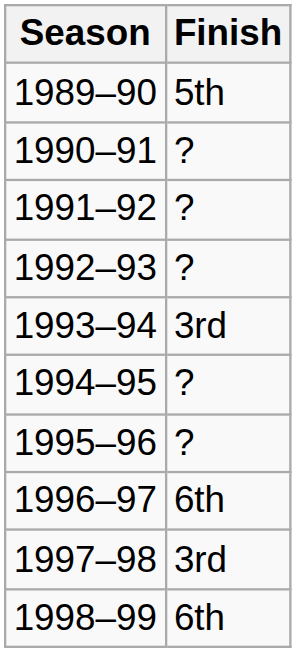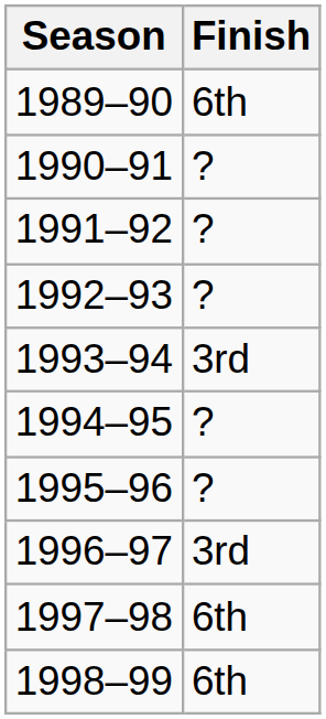 <table class="wikitable">
 <tr>
 <th>Season</th>
 <th>Finish</th>
 </tr>
 <tr>
 <td>1989–90</td>
-<td>5th</td>
+<td>6th</td>
 </tr>
 <tr>
 <td>1990–91</td>
 <td>?</td>
 </tr>
 <tr>
 <td>1991–92</td>
 <td>?</td>
 </tr>
 <tr>
 <td>1992–93</td>
 <td>?</td>
 </tr>
 <tr>
 <td>1993–94</td>
 <td>3rd</td>
 </tr>
 <tr>
 <td>1994–95</td>
 <td>?</td>
 </tr>
 <tr>
 <td>1995–96</td>
 <td>?</td>
 </tr>
 <tr>
 <td>1996–97</td>
-<td>6th</td>
+<td>3rd</td>
 </tr>
 <tr>
 <td>1997–98</td>
-<td>3rd</td>
+<td>6th</td>
 </tr>
 <tr>
 <td>1998–99</td>
 <td>6th</td>
 </tr>
 </table>
